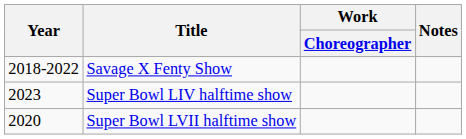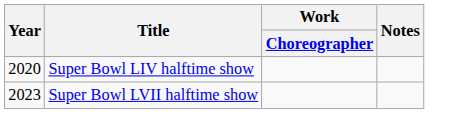 <table class="wikitable">
 <tr>
 <th rowspan="2">Year</th>
 <th rowspan="2">Title</th>
 <th>Work</th>
 <th rowspan="2">Notes</th>
 </tr>
 <tr>
 <th><a href='#'>Choreographer</a></th>
 </tr>
 <tr>
-<td>2018-2022</td>
-<td><a href='#'>Savage X Fenty Show</a></td>
+<td>2020</td>
+<td><a href='#'>Super Bowl LIV halftime show</a></td>
 <td></td>
 <td></td>
 </tr>
 <tr>
 <td>2023</td>
-<td><a href='#'>Super Bowl LIV halftime show</a></td>
-<td></td>
-<td></td>
-</tr>
-<tr>
-<td>2020</td>
 <td><a href='#'>Super Bowl LVII halftime show</a></td>
 <td></td>
 <td></td>
 </tr>
 </table>
